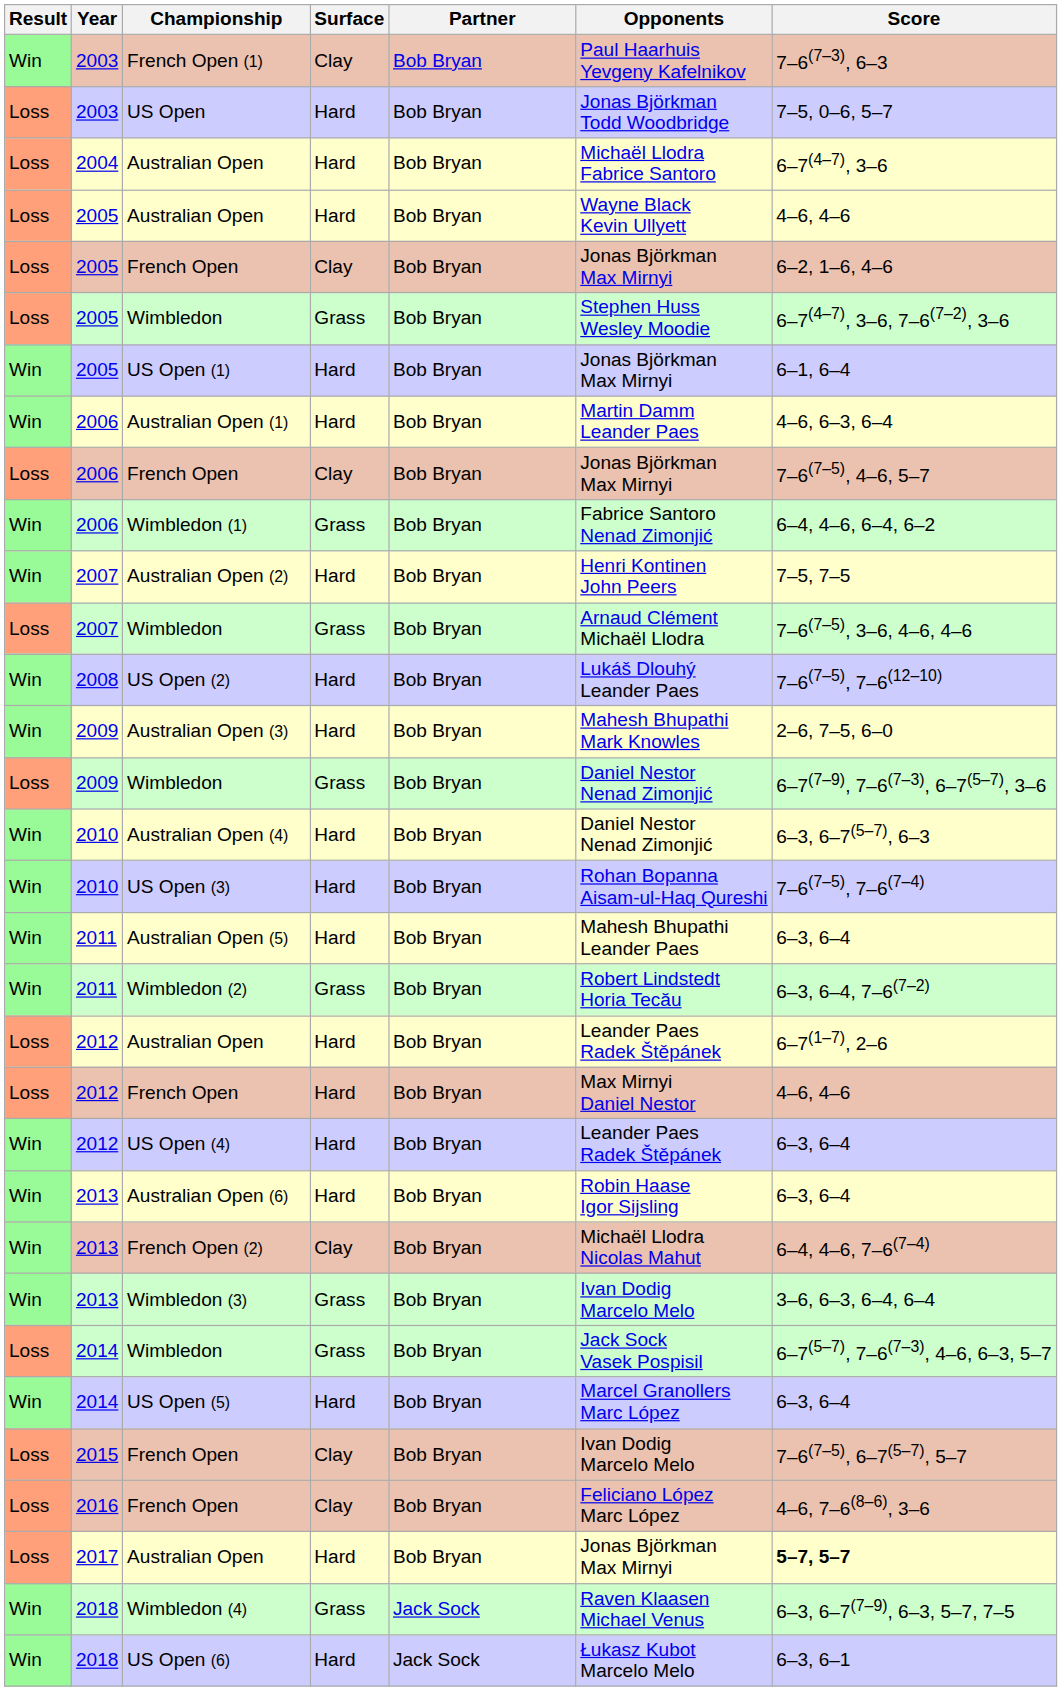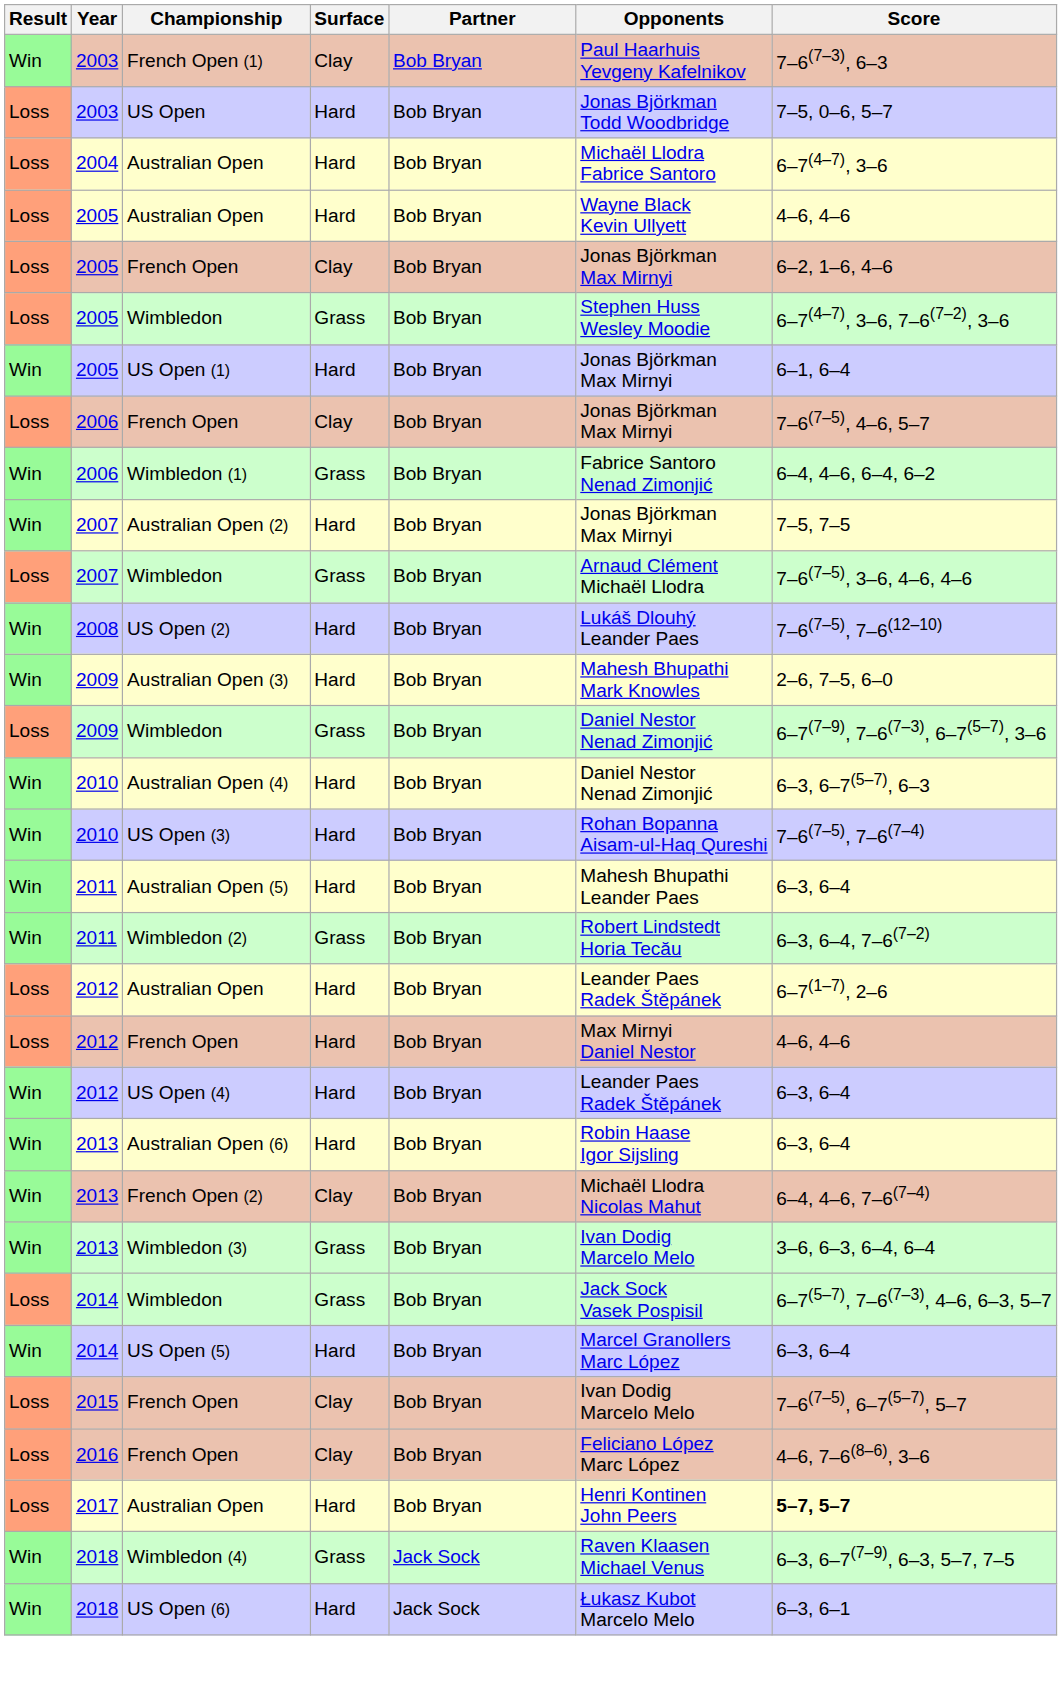 <table class="sortable wikitable">
 <tr>
 <th>Result</th>
 <th>Year</th>
 <th width=150>Championship</th>
 <th>Surface</th>
 <th width=150>Partner</th>
 <th>Opponents</th>
 <th class="unsortable">Score</th>
 </tr>
 <tr bgcolor=EBC2AF>
 <td bgcolor=98FB98>Win</td>
 <td><a href='#'>2003</a></td>
 <td>French Open <small>(1)</small></td>
 <td>Clay</td>
 <td> <a href='#'>Bob Bryan</a></td>
 <td> <a href='#'>Paul Haarhuis</a><br> <a href='#'>Yevgeny Kafelnikov</a></td>
 <td>7–6<sup>(7–3)</sup>, 6–3</td>
 </tr>
 <tr bgcolor=CCCCFF>
 <td bgcolor=FFA07A>Loss</td>
 <td><a href='#'>2003</a></td>
 <td>US Open</td>
 <td>Hard</td>
 <td> Bob Bryan</td>
 <td> <a href='#'>Jonas Björkman</a><br> <a href='#'>Todd Woodbridge</a></td>
 <td>7–5, 0–6, 5–7</td>
 </tr>
 <tr bgcolor=FFFFCC>
 <td bgcolor=FFA07A>Loss</td>
 <td><a href='#'>2004</a></td>
 <td>Australian Open</td>
 <td>Hard</td>
 <td> Bob Bryan</td>
 <td> <a href='#'>Michaël Llodra</a><br> <a href='#'>Fabrice Santoro</a></td>
 <td>6–7<sup>(4–7)</sup>, 3–6</td>
 </tr>
 <tr bgcolor=FFFFCC>
 <td bgcolor=FFA07A>Loss</td>
 <td><a href='#'>2005</a></td>
 <td>Australian Open</td>
 <td>Hard</td>
 <td> Bob Bryan</td>
 <td> <a href='#'>Wayne Black</a><br> <a href='#'>Kevin Ullyett</a></td>
 <td>4–6, 4–6</td>
 </tr>
 <tr bgcolor=EBC2AF>
 <td bgcolor=FFA07A>Loss</td>
 <td><a href='#'>2005</a></td>
 <td>French Open</td>
 <td>Clay</td>
 <td> Bob Bryan</td>
 <td> Jonas Björkman<br> <a href='#'>Max Mirnyi</a></td>
 <td>6–2, 1–6, 4–6</td>
 </tr>
 <tr bgcolor=CCFFCC>
 <td bgcolor=FFA07A>Loss</td>
 <td><a href='#'>2005</a></td>
 <td>Wimbledon</td>
 <td>Grass</td>
 <td> Bob Bryan</td>
 <td> <a href='#'>Stephen Huss</a><br> <a href='#'>Wesley Moodie</a></td>
 <td>6–7<sup>(4–7)</sup>, 3–6, 7–6<sup>(7–2)</sup>, 3–6</td>
 </tr>
 <tr bgcolor=CCCCFF>
 <td bgcolor=98FB98>Win</td>
 <td><a href='#'>2005</a></td>
 <td>US Open <small>(1)</small></td>
 <td>Hard</td>
 <td> Bob Bryan</td>
 <td> Jonas Björkman<br> Max Mirnyi</td>
 <td>6–1, 6–4</td>
 </tr>
-<tr bgcolor=FFFFCC>
-<td bgcolor=98FB98>Win</td>
-<td><a href='#'>2006</a></td>
-<td>Australian Open <small>(1)</small></td>
-<td>Hard</td>
-<td> Bob Bryan</td>
-<td> <a href='#'>Martin Damm</a><br> <a href='#'>Leander Paes</a></td>
-<td>4–6, 6–3, 6–4</td>
-</tr>
 <tr bgcolor=EBC2AF>
 <td bgcolor=FFA07A>Loss</td>
 <td><a href='#'>2006</a></td>
 <td>French Open</td>
 <td>Clay</td>
 <td> Bob Bryan</td>
 <td> Jonas Björkman<br> Max Mirnyi</td>
 <td>7–6<sup>(7–5)</sup>, 4–6, 5–7</td>
 </tr>
 <tr bgcolor=CCFFCC>
 <td bgcolor=98FB98>Win</td>
 <td><a href='#'>2006</a></td>
 <td>Wimbledon <small>(1)</small></td>
 <td>Grass</td>
 <td> Bob Bryan</td>
 <td> Fabrice Santoro<br> <a href='#'>Nenad Zimonjić</a></td>
 <td>6–4, 4–6, 6–4, 6–2</td>
 </tr>
 <tr bgcolor=FFFFCC>
 <td bgcolor=98FB98>Win</td>
 <td><a href='#'>2007</a></td>
 <td>Australian Open <small>(2)</small></td>
 <td>Hard</td>
 <td> Bob Bryan</td>
-<td> <a href='#'>Henri Kontinen</a><br> <a href='#'>John Peers</a></td>
+<td> Jonas Björkman<br> Max Mirnyi</td>
 <td>7–5, 7–5</td>
 </tr>
 <tr bgcolor=CCFFCC>
 <td bgcolor=FFA07A>Loss</td>
 <td><a href='#'>2007</a></td>
 <td>Wimbledon</td>
 <td>Grass</td>
 <td> Bob Bryan</td>
 <td> <a href='#'>Arnaud Clément</a><br> Michaël Llodra</td>
 <td>7–6<sup>(7–5)</sup>, 3–6, 4–6, 4–6</td>
 </tr>
 <tr bgcolor=CCCCFF>
 <td bgcolor=98FB98>Win</td>
 <td><a href='#'>2008</a></td>
 <td>US Open <small>(2)</small></td>
 <td>Hard</td>
 <td> Bob Bryan</td>
 <td> <a href='#'>Lukáš Dlouhý</a><br> Leander Paes</td>
 <td>7–6<sup>(7–5)</sup>, 7–6<sup>(12–10)</sup></td>
 </tr>
 <tr bgcolor=FFFFCC>
 <td bgcolor=98FB98>Win</td>
 <td><a href='#'>2009</a></td>
 <td>Australian Open <small>(3)</small></td>
 <td>Hard</td>
 <td> Bob Bryan</td>
 <td> <a href='#'>Mahesh Bhupathi</a><br> <a href='#'>Mark Knowles</a></td>
 <td>2–6, 7–5, 6–0</td>
 </tr>
 <tr bgcolor=CCFFCC>
 <td bgcolor=FFA07A>Loss</td>
 <td><a href='#'>2009</a></td>
 <td>Wimbledon</td>
 <td>Grass</td>
 <td> Bob Bryan</td>
 <td> <a href='#'>Daniel Nestor</a><br> <a href='#'>Nenad Zimonjić</a></td>
 <td>6–7<sup>(7–9)</sup>, 7–6<sup>(7–3)</sup>, 6–7<sup>(5–7)</sup>, 3–6</td>
 </tr>
 <tr bgcolor=FFFFCC>
 <td bgcolor=98FB98>Win</td>
 <td><a href='#'>2010</a></td>
 <td>Australian Open <small>(4)</small></td>
 <td>Hard</td>
 <td> Bob Bryan</td>
 <td> Daniel Nestor<br> Nenad Zimonjić</td>
 <td>6–3, 6–7<sup>(5–7)</sup>, 6–3</td>
 </tr>
 <tr bgcolor=CCCCFF>
 <td bgcolor=98FB98>Win</td>
 <td><a href='#'>2010</a></td>
 <td>US Open <small>(3)</small></td>
 <td>Hard</td>
 <td> Bob Bryan</td>
 <td> <a href='#'>Rohan Bopanna</a><br> <a href='#'>Aisam-ul-Haq Qureshi</a></td>
 <td>7–6<sup>(7–5)</sup>, 7–6<sup>(7–4)</sup></td>
 </tr>
 <tr bgcolor=FFFFCC>
 <td bgcolor=98FB98>Win</td>
 <td><a href='#'>2011</a></td>
 <td>Australian Open <small>(5)</small></td>
 <td>Hard</td>
 <td> Bob Bryan</td>
 <td> Mahesh Bhupathi<br> Leander Paes</td>
 <td>6–3, 6–4</td>
 </tr>
 <tr bgcolor=CCFFCC>
 <td bgcolor=98FB98>Win</td>
 <td><a href='#'>2011</a></td>
 <td>Wimbledon <small>(2)</small></td>
 <td>Grass</td>
 <td> Bob Bryan</td>
 <td> <a href='#'>Robert Lindstedt</a><br> <a href='#'>Horia Tecău</a></td>
 <td>6–3, 6–4, 7–6<sup>(7–2)</sup></td>
 </tr>
 <tr bgcolor=FFFFCC>
 <td bgcolor=FFA07A>Loss</td>
 <td><a href='#'>2012</a></td>
 <td>Australian Open</td>
 <td>Hard</td>
 <td> Bob Bryan</td>
 <td> Leander Paes<br> <a href='#'>Radek Štěpánek</a></td>
 <td>6–7<sup>(1–7)</sup>, 2–6</td>
 </tr>
 <tr bgcolor=EBC2AF>
 <td bgcolor=FFA07A>Loss</td>
 <td><a href='#'>2012</a></td>
 <td>French Open</td>
 <td>Hard</td>
 <td> Bob Bryan</td>
 <td> Max Mirnyi<br> <a href='#'>Daniel Nestor</a></td>
 <td>4–6, 4–6</td>
 </tr>
 <tr bgcolor=CCCCFF>
 <td bgcolor=98FB98>Win</td>
 <td><a href='#'>2012</a></td>
 <td>US Open <small>(4)</small></td>
 <td>Hard</td>
 <td> Bob Bryan</td>
 <td> Leander Paes<br> <a href='#'>Radek Štěpánek</a></td>
 <td>6–3, 6–4</td>
 </tr>
 <tr bgcolor=FFFFCC>
 <td bgcolor=98FB98>Win</td>
 <td><a href='#'>2013</a></td>
 <td>Australian Open <small>(6)</small></td>
 <td>Hard</td>
 <td> Bob Bryan</td>
 <td> <a href='#'>Robin Haase</a><br> <a href='#'>Igor Sijsling</a></td>
 <td>6–3, 6–4</td>
 </tr>
 <tr bgcolor=EBC2AF>
 <td bgcolor=98FB98>Win</td>
 <td><a href='#'>2013</a></td>
 <td>French Open <small>(2)</small></td>
 <td>Clay</td>
 <td> Bob Bryan</td>
 <td> Michaël Llodra<br> <a href='#'>Nicolas Mahut</a></td>
 <td>6–4, 4–6, 7–6<sup>(7–4)</sup></td>
 </tr>
 <tr bgcolor=CCFFCC>
 <td bgcolor=98FB98>Win</td>
 <td><a href='#'>2013</a></td>
 <td>Wimbledon <small>(3)</small></td>
 <td>Grass</td>
 <td> Bob Bryan</td>
 <td> <a href='#'>Ivan Dodig</a><br> <a href='#'>Marcelo Melo</a></td>
 <td>3–6, 6–3, 6–4, 6–4</td>
 </tr>
 <tr bgcolor=CCFFCC>
 <td bgcolor=FFA07A>Loss</td>
 <td><a href='#'>2014</a></td>
 <td>Wimbledon</td>
 <td>Grass</td>
 <td> Bob Bryan</td>
 <td> <a href='#'>Jack Sock</a><br> <a href='#'>Vasek Pospisil</a></td>
 <td>6–7<sup>(5–7)</sup>, 7–6<sup>(7–3)</sup>, 4–6, 6–3, 5–7</td>
 </tr>
 <tr bgcolor=CCCCFF>
 <td bgcolor=98FB98>Win</td>
 <td><a href='#'>2014</a></td>
 <td>US Open <small>(5)</small></td>
 <td>Hard</td>
 <td> Bob Bryan</td>
 <td> <a href='#'>Marcel Granollers</a><br> <a href='#'>Marc López</a></td>
 <td>6–3, 6–4</td>
 </tr>
 <tr bgcolor=EBC2AF>
 <td bgcolor=FFA07A>Loss</td>
 <td><a href='#'>2015</a></td>
 <td>French Open</td>
 <td>Clay</td>
 <td> Bob Bryan</td>
 <td> Ivan Dodig<br> Marcelo Melo</td>
 <td>7–6<sup>(7–5)</sup>, 6–7<sup>(5–7)</sup>, 5–7</td>
 </tr>
 <tr bgcolor=EBC2AF>
 <td bgcolor=FFA07A>Loss</td>
 <td><a href='#'>2016</a></td>
 <td>French Open</td>
 <td>Clay</td>
 <td> Bob Bryan</td>
 <td> <a href='#'>Feliciano López</a><br> Marc López</td>
 <td>4–6, 7–6<sup>(8–6)</sup>, 3–6</td>
 </tr>
 <tr bgcolor=FFFFCC>
 <td bgcolor=FFA07A>Loss</td>
 <td><a href='#'>2017</a></td>
 <td>Australian Open</td>
 <td>Hard</td>
 <td> Bob Bryan</td>
-<td> Jonas Björkman<br> Max Mirnyi</td>
+<td> <a href='#'>Henri Kontinen</a><br> <a href='#'>John Peers</a></td>
 <td><strong>5–7, 5–7</strong></td>
 </tr>
 <tr bgcolor=CCFFCC>
 <td bgcolor=98FB98>Win</td>
 <td><a href='#'>2018</a></td>
 <td>Wimbledon <small>(4)</small></td>
 <td>Grass</td>
 <td> <a href='#'>Jack Sock</a></td>
 <td> <a href='#'>Raven Klaasen</a><br> <a href='#'>Michael Venus</a></td>
 <td>6–3, 6–7<sup>(7–9)</sup>, 6–3, 5–7, 7–5</td>
 </tr>
 <tr bgcolor=CCCCFF>
 <td bgcolor=98FB98>Win</td>
 <td><a href='#'>2018</a></td>
 <td>US Open <small>(6)</small></td>
 <td>Hard</td>
 <td> Jack Sock</td>
 <td> <a href='#'>Łukasz Kubot</a><br> Marcelo Melo</td>
 <td>6–3, 6–1</td>
 </tr>
 </table>
